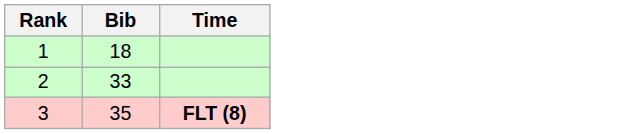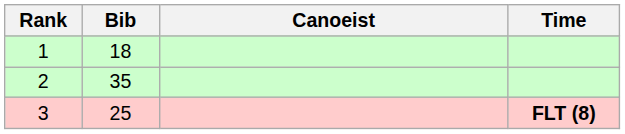 <table class="wikitable" style="font-size:90%; text-align:center">
 <tr>
 <th width="50">Rank</th>
 <th width="50">Bib</th>
+<th width="250">Canoeist</th>
 <th width="75">Time</th>
 </tr>
 <tr bgcolor="#CCFFCC">
 <td>1</td>
 <td>18</td>
+<td align="left"></td>
 <td></td>
 </tr>
 <tr bgcolor="#CCFFCC">
 <td>2</td>
-<td>33</td>
+<td>35</td>
+<td align="left"></td>
 <td></td>
 </tr>
 <tr bgcolor="#FFCCCC">
 <td>3</td>
-<td>35</td>
+<td>25</td>
+<td align="left"></td>
 <td><strong>FLT (8)</strong></td>
 </tr>
 </table>
